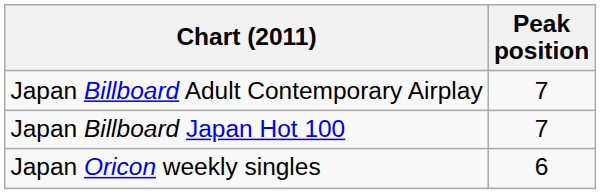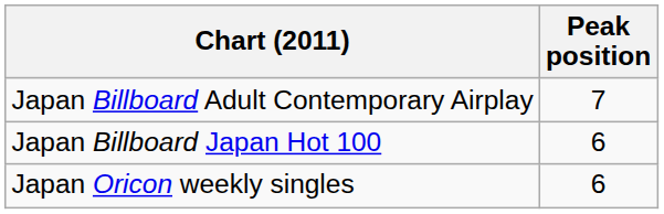 <table class="wikitable sortable">
 <tr>
 <th>Chart (2011)</th>
 <th>Peak<br>position</th>
 </tr>
 <tr>
 <td>Japan <em><a href='#'>Billboard</a></em> Adult Contemporary Airplay</td>
 <td style="text-align:center;">7</td>
 </tr>
 <tr>
 <td>Japan <em>Billboard</em> <a href='#'>Japan Hot 100</a></td>
-<td style="text-align:center;">7</td>
+<td style="text-align:center;">6</td>
 </tr>
 <tr>
 <td>Japan <em><a href='#'>Oricon</a></em> weekly singles</td>
 <td align="center">6</td>
 </tr>
 </table>
